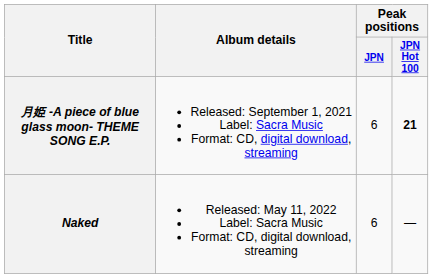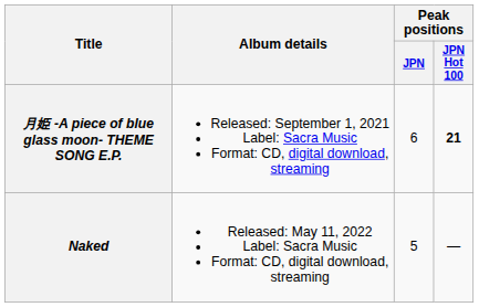 <table class="wikitable plainrowheaders" style="text-align:center;">
 <tr>
 <th style="width:12em;" rowspan="2">Title</th>
 <th style="width:16em;" rowspan="2">Album details</th>
 <th colspan="2">Peak positions</th>
 </tr>
 <tr>
 <th style="width:2.5em;"><small><a href='#'>JPN</a></small><br></th>
 <th style="width:3em;font-size:85%"><a href='#'>JPN Hot 100</a></th>
 </tr>
 <tr>
 <th scope="row"><em>月姫 -A piece of blue glass moon- THEME SONG E.P.</em></th>
 <td><br><ul><li>Released: September 1, 2021</li><li>Label: <a href='#'>Sacra Music</a></li><li>Format: CD, <a href='#'>digital download</a>, <a href='#'>streaming</a></li></ul></td>
 <td>6</td>
 <td><strong>21</strong></td>
 </tr>
 <tr>
 <th scope="row"><em>Naked</em></th>
 <td><br><ul><li>Released: May 11, 2022</li><li>Label: Sacra Music</li><li>Format: CD, digital download, streaming</li></ul></td>
-<td>6</td>
+<td>5</td>
 <td>—</td>
 </tr>
 </table>
